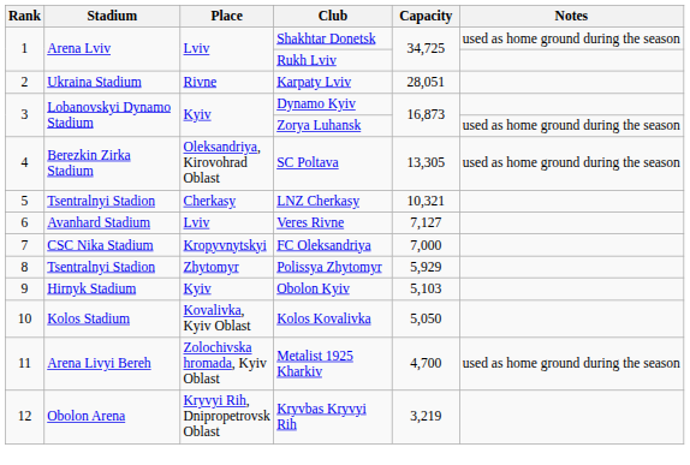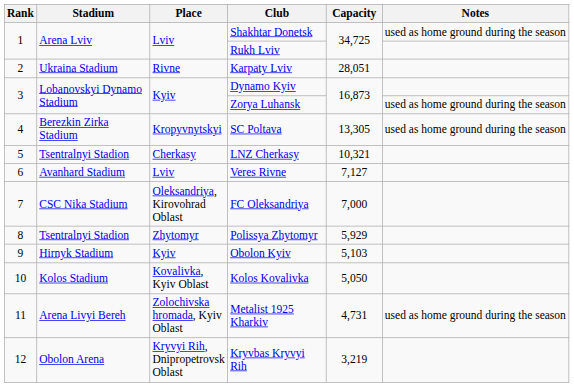 <table class="wikitable sortable" style="text-align:left;">
 <tr>
 <th width=18>Rank</th>
 <th width=150>Stadium</th>
 <th width=100>Place</th>
 <th width=130>Club</th>
 <th width=70>Capacity</th>
 <th class="unsortable">Notes</th>
 </tr>
 <tr>
 <td align=center rowspan=2>1</td>
 <td align=left rowspan=2><a href='#'>Arena Lviv</a></td>
 <td rowspan=2><a href='#'>Lviv</a></td>
 <td><a href='#'>Shakhtar Donetsk</a></td>
 <td align=center rowspan=2>34,725</td>
 <td>used as home ground during the season</td>
 </tr>
 <tr>
 <td><a href='#'>Rukh Lviv</a></td>
 <td></td>
 </tr>
 <tr>
 <td align=center rowspan=1>2</td>
 <td align=left rowspan=1><a href='#'>Ukraina Stadium</a></td>
 <td rowspan=1><a href='#'>Rivne</a></td>
 <td><a href='#'>Karpaty Lviv</a></td>
 <td align=center rowspan=1>28,051</td>
 <td></td>
 </tr>
 <tr>
 <td align=center rowspan=2>3</td>
 <td rowspan=2><a href='#'>Lobanovskyi Dynamo Stadium</a></td>
 <td rowspan=2><a href='#'>Kyiv</a></td>
 <td><a href='#'>Dynamo Kyiv</a></td>
 <td align=center rowspan=2>16,873</td>
 </tr>
 <tr>
 <td><a href='#'>Zorya Luhansk</a></td>
 <td>used as home ground during the season</td>
 </tr>
 <tr>
 <td align=center>4</td>
 <td align=left><a href='#'>Berezkin Zirka Stadium</a></td>
-<td rowspan=1><a href='#'>Oleksandriya</a>, Kirovohrad Oblast</td>
+<td><a href='#'>Kropyvnytskyi</a></td>
 <td><a href='#'>SC Poltava</a></td>
 <td align=center>13,305</td>
 <td>used as home ground during the season</td>
 </tr>
 <tr>
 <td align=center>5</td>
 <td align=left><a href='#'>Tsentralnyi Stadion</a></td>
 <td><a href='#'>Cherkasy</a></td>
 <td><a href='#'>LNZ Cherkasy</a></td>
 <td align=center>10,321</td>
 <td></td>
 </tr>
 <tr>
 <td align=center rowspan=1>6</td>
 <td align=left rowspan=1><a href='#'>Avanhard Stadium</a></td>
 <td rowspan=1><a href='#'>Lviv</a></td>
 <td><a href='#'>Veres Rivne</a></td>
 <td align=center rowspan=1>7,127</td>
 <td></td>
 </tr>
 <tr>
 <td align=center rowspan=1>7</td>
 <td align=left rowspan=1><a href='#'>CSC Nika Stadium</a></td>
-<td><a href='#'>Kropyvnytskyi</a></td>
+<td rowspan=1><a href='#'>Oleksandriya</a>, Kirovohrad Oblast</td>
 <td><a href='#'>FC Oleksandriya</a></td>
 <td align=center rowspan=1>7,000</td>
 <td></td>
 </tr>
 <tr>
 <td align=center rowspan=1>8</td>
 <td rowspan=1><a href='#'>Tsentralnyi Stadion</a></td>
 <td rowspan=1><a href='#'>Zhytomyr</a></td>
 <td><a href='#'>Polissya Zhytomyr</a></td>
 <td align=center rowspan=1>5,929</td>
 <td></td>
 </tr>
 <tr>
 <td align=center rowspan=1>9</td>
 <td rowspan=1><a href='#'>Hirnyk Stadium</a></td>
 <td rowspan=1><a href='#'>Kyiv</a></td>
 <td><a href='#'>Obolon Kyiv</a></td>
 <td align=center rowspan=1>5,103</td>
 </tr>
 <tr>
 <td align=center rowspan=1>10</td>
 <td rowspan=1><a href='#'>Kolos Stadium</a></td>
 <td rowspan=1><a href='#'>Kovalivka</a>, Kyiv Oblast</td>
 <td><a href='#'>Kolos Kovalivka</a></td>
 <td align=center rowspan=1>5,050</td>
 <td></td>
 </tr>
 <tr>
 <td align=center rowspan=1>11</td>
 <td rowspan=1><a href='#'>Arena Livyi Bereh</a></td>
 <td rowspan=1><a href='#'>Zolochivska hromada</a>, Kyiv Oblast</td>
 <td><a href='#'>Metalist 1925 Kharkiv</a></td>
-<td align=center rowspan=1>4,700</td>
+<td align=center rowspan=1>4,731</td>
 <td>used as home ground during the season</td>
 </tr>
 <tr>
 <td align=center rowspan=1>12</td>
 <td align=left  rowspan=1><a href='#'>Obolon Arena</a></td>
 <td rowspan=1><a href='#'>Kryvyi Rih</a>, Dnipropetrovsk Oblast</td>
 <td><a href='#'>Kryvbas Kryvyi Rih</a></td>
 <td align=center rowspan=1>3,219</td>
 <td></td>
 </tr>
 </table>
